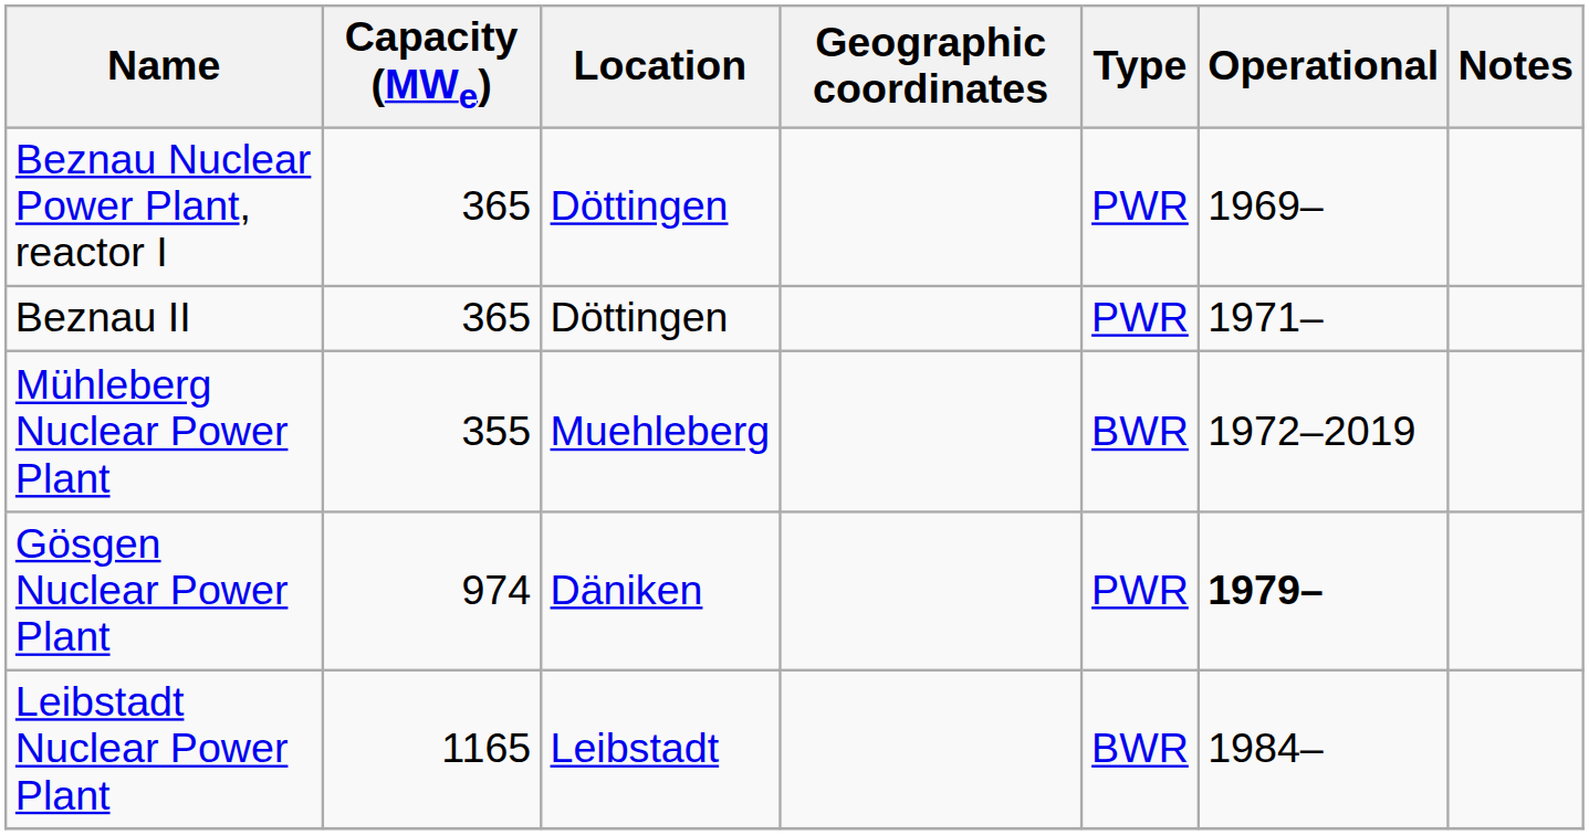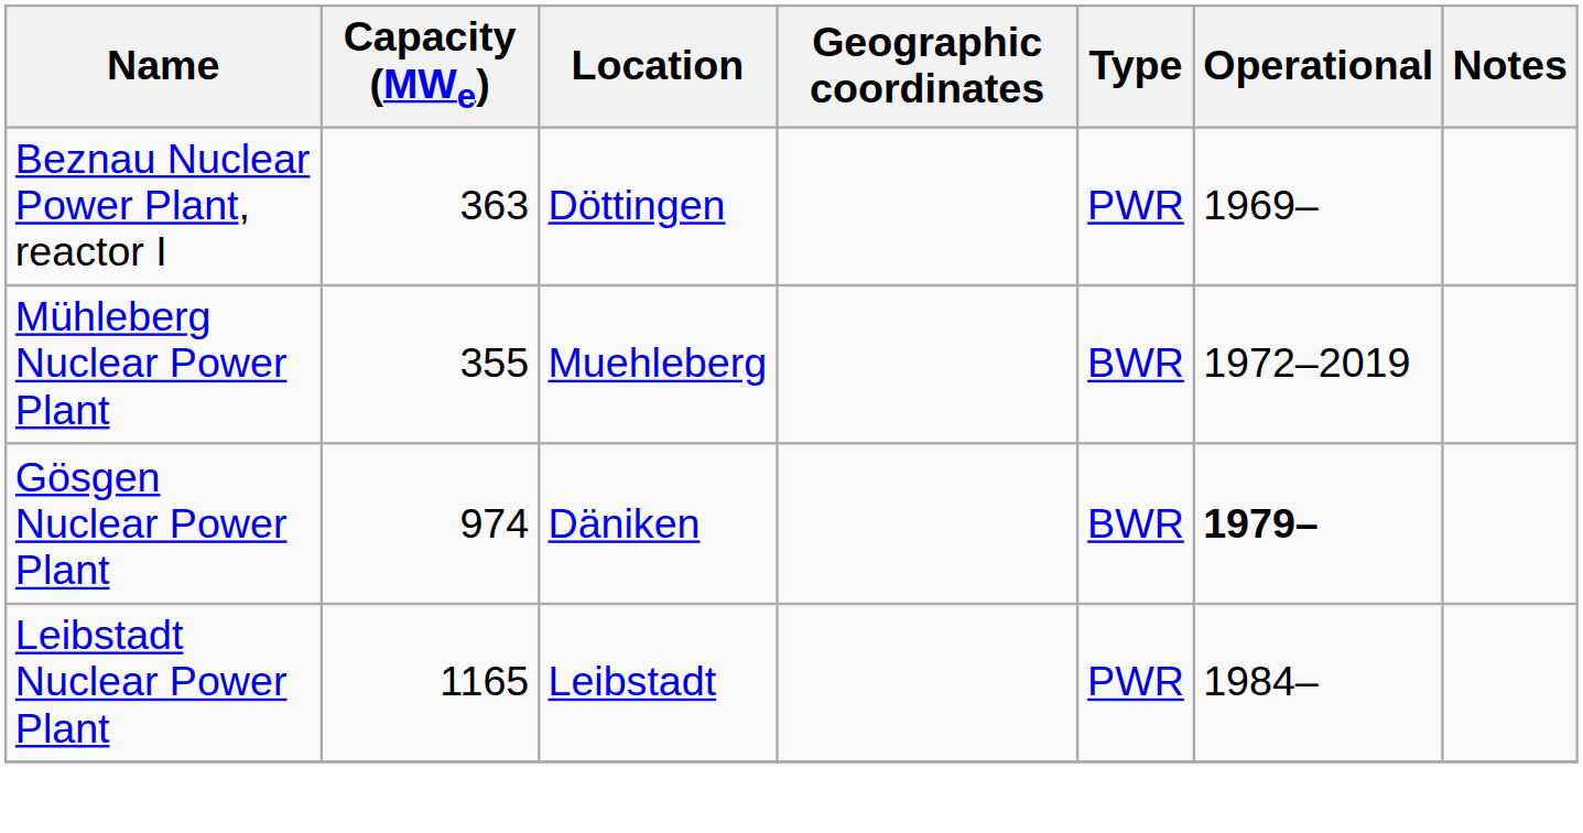 <table class="wikitable sortable">
 <tr>
 <th>Name</th>
 <th>Capacity (<a href='#'>MW<sub>e</sub></a>)</th>
 <th>Location</th>
 <th>Geographic coordinates</th>
 <th>Type</th>
 <th>Operational</th>
 <th>Notes</th>
 </tr>
 <tr>
 <td><a href='#'>Beznau Nuclear Power Plant</a>, reactor I</td>
-<td align="right">365</td>
+<td align="right">363</td>
 <td><a href='#'>Döttingen</a></td>
 <td></td>
 <td><a href='#'>PWR</a></td>
 <td>1969–</td>
-<td></td>
-</tr>
-<tr>
-<td>Beznau II</td>
-<td align="right">365</td>
-<td>Döttingen</td>
-<td></td>
-<td><a href='#'>PWR</a></td>
-<td>1971–</td>
 <td></td>
 </tr>
 <tr>
 <td><a href='#'>Mühleberg Nuclear Power Plant</a></td>
 <td align="right">355</td>
 <td><a href='#'>Muehleberg</a></td>
 <td></td>
 <td><a href='#'>BWR</a></td>
 <td>1972–2019</td>
 <td></td>
 </tr>
 <tr>
 <td><a href='#'>Gösgen Nuclear Power Plant</a></td>
 <td align="right">974</td>
 <td><a href='#'>Däniken</a></td>
 <td></td>
-<td><a href='#'>PWR</a></td>
+<td><a href='#'>BWR</a></td>
 <td><strong>1979–</strong></td>
 <td></td>
 </tr>
 <tr>
 <td><a href='#'>Leibstadt Nuclear Power Plant</a></td>
 <td align="right">1165</td>
 <td><a href='#'>Leibstadt</a></td>
 <td></td>
-<td><a href='#'>BWR</a></td>
+<td><a href='#'>PWR</a></td>
 <td>1984–</td>
 <td></td>
 </tr>
 <tr>
 </tr>
 </table>
